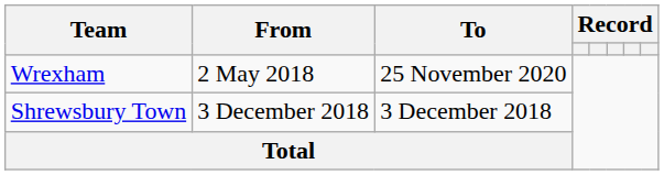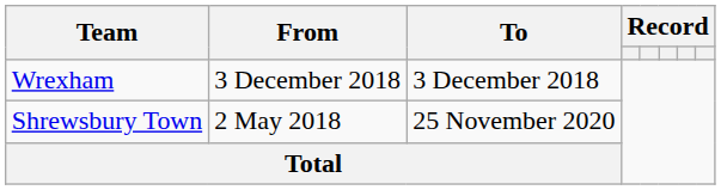 <table class=wikitable style=text-align:center>
 <tr>
 <th rowspan=2>Team</th>
 <th rowspan=2>From</th>
 <th rowspan=2>To</th>
 <th colspan=5>Record</th>
 </tr>
 <tr>
 <th></th>
 <th></th>
 <th></th>
 <th></th>
 <th></th>
 </tr>
 <tr>
 <td align=left><a href='#'>Wrexham</a></td>
-<td align=left>2 May 2018</td>
-<td align=left>25 November 2020<br></td>
+<td align=left>3 December 2018</td>
+<td align=left>3 December 2018<br></td>
 </tr>
 <tr>
 <td align=left><a href='#'>Shrewsbury Town</a></td>
-<td align=left>3 December 2018</td>
-<td align=left>3 December 2018<br></td>
+<td align=left>2 May 2018</td>
+<td align=left>25 November 2020<br></td>
 </tr>
 <tr>
 <th colspan=3>Total<br></th>
 </tr>
 </table>
